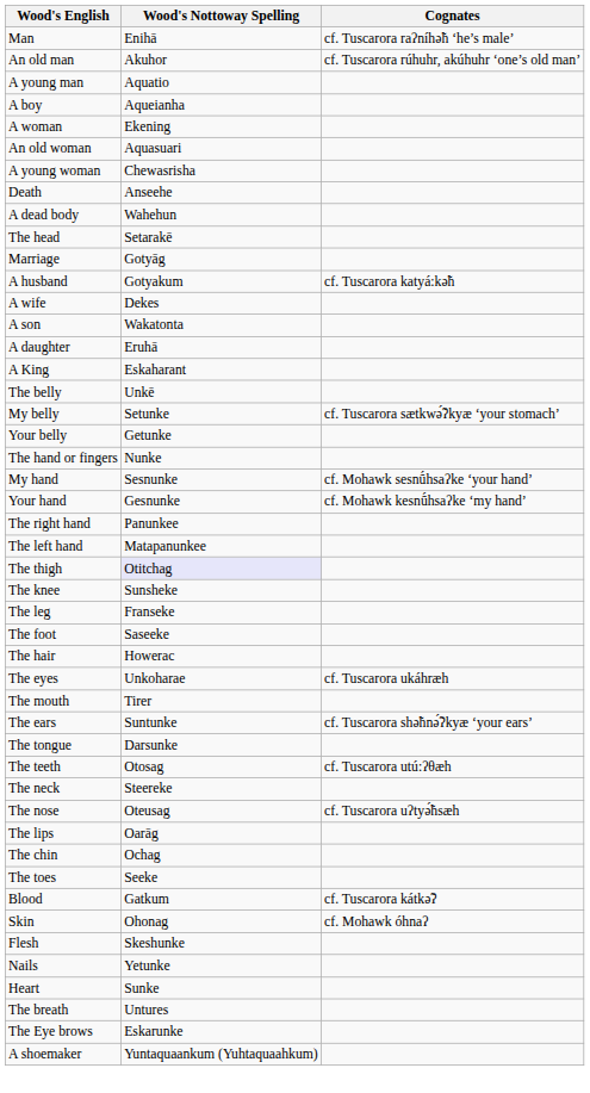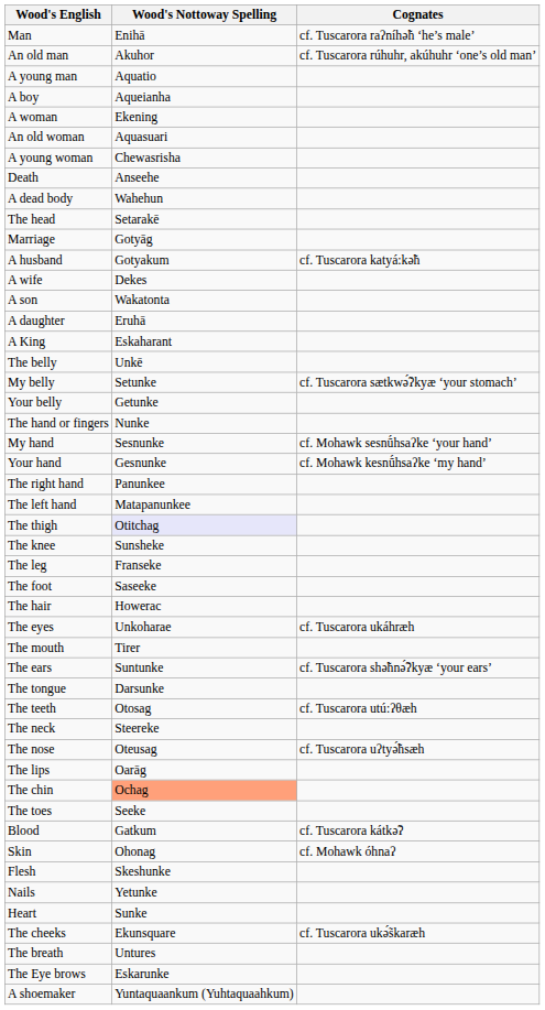 <table class="wikitable">
 <tr>
 <th>Wood's English</th>
 <th>Wood's Nottoway Spelling</th>
 <th>Cognates</th>
 </tr>
 <tr>
 <td>Man</td>
 <td>Enihā</td>
 <td>cf. Tuscarora raʔníhə̃h ‘he’s male’</td>
 </tr>
 <tr>
 <td>An old man</td>
 <td>Akuhor</td>
 <td>cf. Tuscarora rúhuhr, akúhuhr ‘one’s old man’</td>
 </tr>
 <tr>
 <td>A young man</td>
 <td>Aquatio</td>
 <td></td>
 </tr>
 <tr>
 <td>A boy</td>
 <td>Aqueianha</td>
 <td></td>
 </tr>
 <tr>
 <td>A woman</td>
 <td>Ekening</td>
 <td></td>
 </tr>
 <tr>
 <td>An old woman</td>
 <td>Aquasuari</td>
 <td></td>
 </tr>
 <tr>
 <td>A young woman</td>
 <td>Chewasrisha</td>
 <td></td>
 </tr>
 <tr>
 <td>Death</td>
 <td>Anseehe</td>
 <td></td>
 </tr>
 <tr>
 <td>A dead body</td>
 <td>Wahehun</td>
 <td></td>
 </tr>
 <tr>
 <td>The head</td>
 <td>Setarakē</td>
 <td></td>
 </tr>
 <tr>
 <td>Marriage</td>
 <td>Gotyāg</td>
 <td></td>
 </tr>
 <tr>
 <td>A husband</td>
 <td>Gotyakum</td>
 <td>cf. Tuscarora katyá:kə̃h</td>
 </tr>
 <tr>
 <td>A wife</td>
 <td>Dekes</td>
 <td></td>
 </tr>
 <tr>
 <td>A son</td>
 <td>Wakatonta</td>
 <td></td>
 </tr>
 <tr>
 <td>A daughter</td>
 <td>Eruhā</td>
 <td></td>
 </tr>
 <tr>
 <td>A King</td>
 <td>Eskaharant</td>
 <td></td>
 </tr>
 <tr>
 <td>The belly</td>
 <td>Unkē</td>
 <td></td>
 </tr>
 <tr>
 <td>My belly</td>
 <td>Setunke</td>
 <td>cf. Tuscarora sætkwə̃́ʔkyæ ‘your stomach’</td>
 </tr>
 <tr>
 <td>Your belly</td>
 <td>Getunke</td>
 <td></td>
 </tr>
 <tr>
 <td>The hand or fingers</td>
 <td>Nunke</td>
 <td></td>
 </tr>
 <tr>
 <td>My hand</td>
 <td>Sesnunke</td>
 <td>cf. Mohawk sesnṹhsaʔke ‘your hand’</td>
 </tr>
 <tr>
 <td>Your hand</td>
 <td>Gesnunke</td>
 <td>cf. Mohawk kesnṹhsaʔke ‘my hand’</td>
 </tr>
 <tr>
 <td>The right hand</td>
 <td>Panunkee</td>
 <td></td>
 </tr>
 <tr>
 <td>The left hand</td>
 <td>Matapanunkee</td>
 <td></td>
 </tr>
 <tr>
 <td>The thigh</td>
 <td style="background: lavender;">Otitchag</td>
 <td></td>
 </tr>
 <tr>
 <td>The knee</td>
 <td>Sunsheke</td>
 <td></td>
 </tr>
 <tr>
 <td>The leg</td>
 <td>Franseke</td>
 <td></td>
 </tr>
 <tr>
 <td>The foot</td>
 <td>Saseeke</td>
 <td></td>
 </tr>
 <tr>
 <td>The hair</td>
 <td>Howerac</td>
 <td></td>
 </tr>
 <tr>
 <td>The eyes</td>
 <td>Unkoharae</td>
 <td>cf. Tuscarora ukáhræh</td>
 </tr>
 <tr>
 <td>The mouth</td>
 <td>Tirer</td>
 <td></td>
 </tr>
 <tr>
 <td>The ears</td>
 <td>Suntunke</td>
 <td>cf. Tuscarora shə̃hnə̃́ʔkyæ ‘your ears’</td>
 </tr>
 <tr>
 <td>The tongue</td>
 <td>Darsunke</td>
 <td></td>
 </tr>
 <tr>
 <td>The teeth</td>
 <td>Otosag</td>
 <td>cf. Tuscarora utú:ʔθæh</td>
 </tr>
 <tr>
 <td>The neck</td>
 <td>Steereke</td>
 <td></td>
 </tr>
 <tr>
 <td>The nose</td>
 <td>Oteusag</td>
 <td>cf. Tuscarora uʔtyə̃́hsæh</td>
 </tr>
 <tr>
 <td>The lips</td>
 <td>Oarāg</td>
 <td></td>
 </tr>
 <tr>
 <td>The chin</td>
-<td>Ochag</td>
+<td style="background: lightsalmon;">Ochag</td>
 <td></td>
 </tr>
 <tr>
 <td>The toes</td>
 <td>Seeke</td>
 <td></td>
 </tr>
 <tr>
 <td>Blood</td>
 <td>Gatkum</td>
 <td>cf. Tuscarora kátkə̃ʔ</td>
 </tr>
 <tr>
 <td>Skin</td>
 <td>Ohonag</td>
 <td>cf. Mohawk óhnaʔ</td>
 </tr>
 <tr>
 <td>Flesh</td>
 <td>Skeshunke</td>
 <td></td>
 </tr>
 <tr>
 <td>Nails</td>
 <td>Yetunke</td>
 <td></td>
 </tr>
 <tr>
 <td>Heart</td>
 <td>Sunke</td>
 <td></td>
 </tr>
 <tr>
+<td>The cheeks</td>
+<td>Ekunsquare</td>
+<td>cf. Tuscarora ukə̃́skaræh</td>
+</tr>
+<tr>
 <td>The breath</td>
 <td>Untures</td>
 <td></td>
 </tr>
 <tr>
 <td>The Eye brows</td>
 <td>Eskarunke</td>
 <td></td>
 </tr>
 <tr>
 <td>A shoemaker</td>
 <td>Yuntaquaankum (Yuhtaquaahkum)</td>
 <td></td>
 </tr>
 </table>
